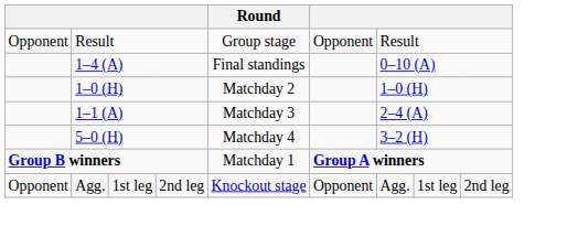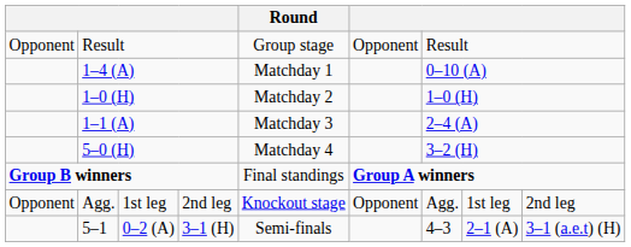 <table class="wikitable">
 <tr>
 <th colspan="4"></th>
 <th>Round</th>
 <th colspan="4"></th>
 </tr>
 <tr>
 <td>Opponent</td>
 <td colspan="3">Result</td>
 <td style="text-align:center">Group stage</td>
 <td>Opponent</td>
 <td colspan="3">Result</td>
 </tr>
 <tr>
 <td align="left"></td>
 <td colspan="3"><a href='#'>1–4 (A)</a></td>
-<td style="text-align:center">Final standings</td>
+<td style="text-align:center">Matchday 1</td>
 <td align="left"></td>
 <td colspan="3"><a href='#'>0–10 (A)</a></td>
 </tr>
 <tr>
 <td align="left"></td>
 <td colspan="3"><a href='#'>1–0 (H)</a></td>
 <td style="text-align:center">Matchday 2</td>
 <td align="left"></td>
 <td colspan="3"><a href='#'>1–0 (H)</a></td>
 </tr>
 <tr>
 <td align="left"></td>
 <td colspan="3"><a href='#'>1–1 (A)</a></td>
 <td style="text-align:center">Matchday 3</td>
 <td align="left"></td>
 <td colspan="3"><a href='#'>2–4 (A)</a></td>
 </tr>
 <tr>
 <td align="left"></td>
 <td colspan="3"><a href='#'>5–0 (H)</a></td>
 <td style="text-align:center">Matchday 4</td>
 <td align="left"></td>
 <td colspan="3"><a href='#'>3–2 (H)</a></td>
 </tr>
 <tr>
 <td colspan="4"><strong><a href='#'>Group B</a> winners</strong><div></div></td>
-<td style="text-align:center">Matchday 1</td>
+<td style="text-align:center">Final standings</td>
 <td colspan="4"><strong><a href='#'>Group A</a> winners</strong><div></div></td>
 </tr>
 <tr>
 <td>Opponent</td>
 <td>Agg.</td>
 <td>1st leg</td>
 <td>2nd leg</td>
 <td style="text-align:center"><a href='#'>Knockout stage</a></td>
 <td>Opponent</td>
 <td>Agg.</td>
 <td>1st leg</td>
 <td>2nd leg</td>
 </tr>
+<tr>
+<td align="left"></td>
+<td>5–1</td>
+<td><a href='#'>0–2</a> (A)</td>
+<td><a href='#'>3–1</a> (H)</td>
+<td style="text-align:center">Semi-finals</td>
+<td align="left"></td>
+<td>4–3</td>
+<td><a href='#'>2–1</a> (A)</td>
+<td><a href='#'>3–1</a> (<a href='#'>a.e.t</a>) (H)</td>
+</tr>
 </table>
